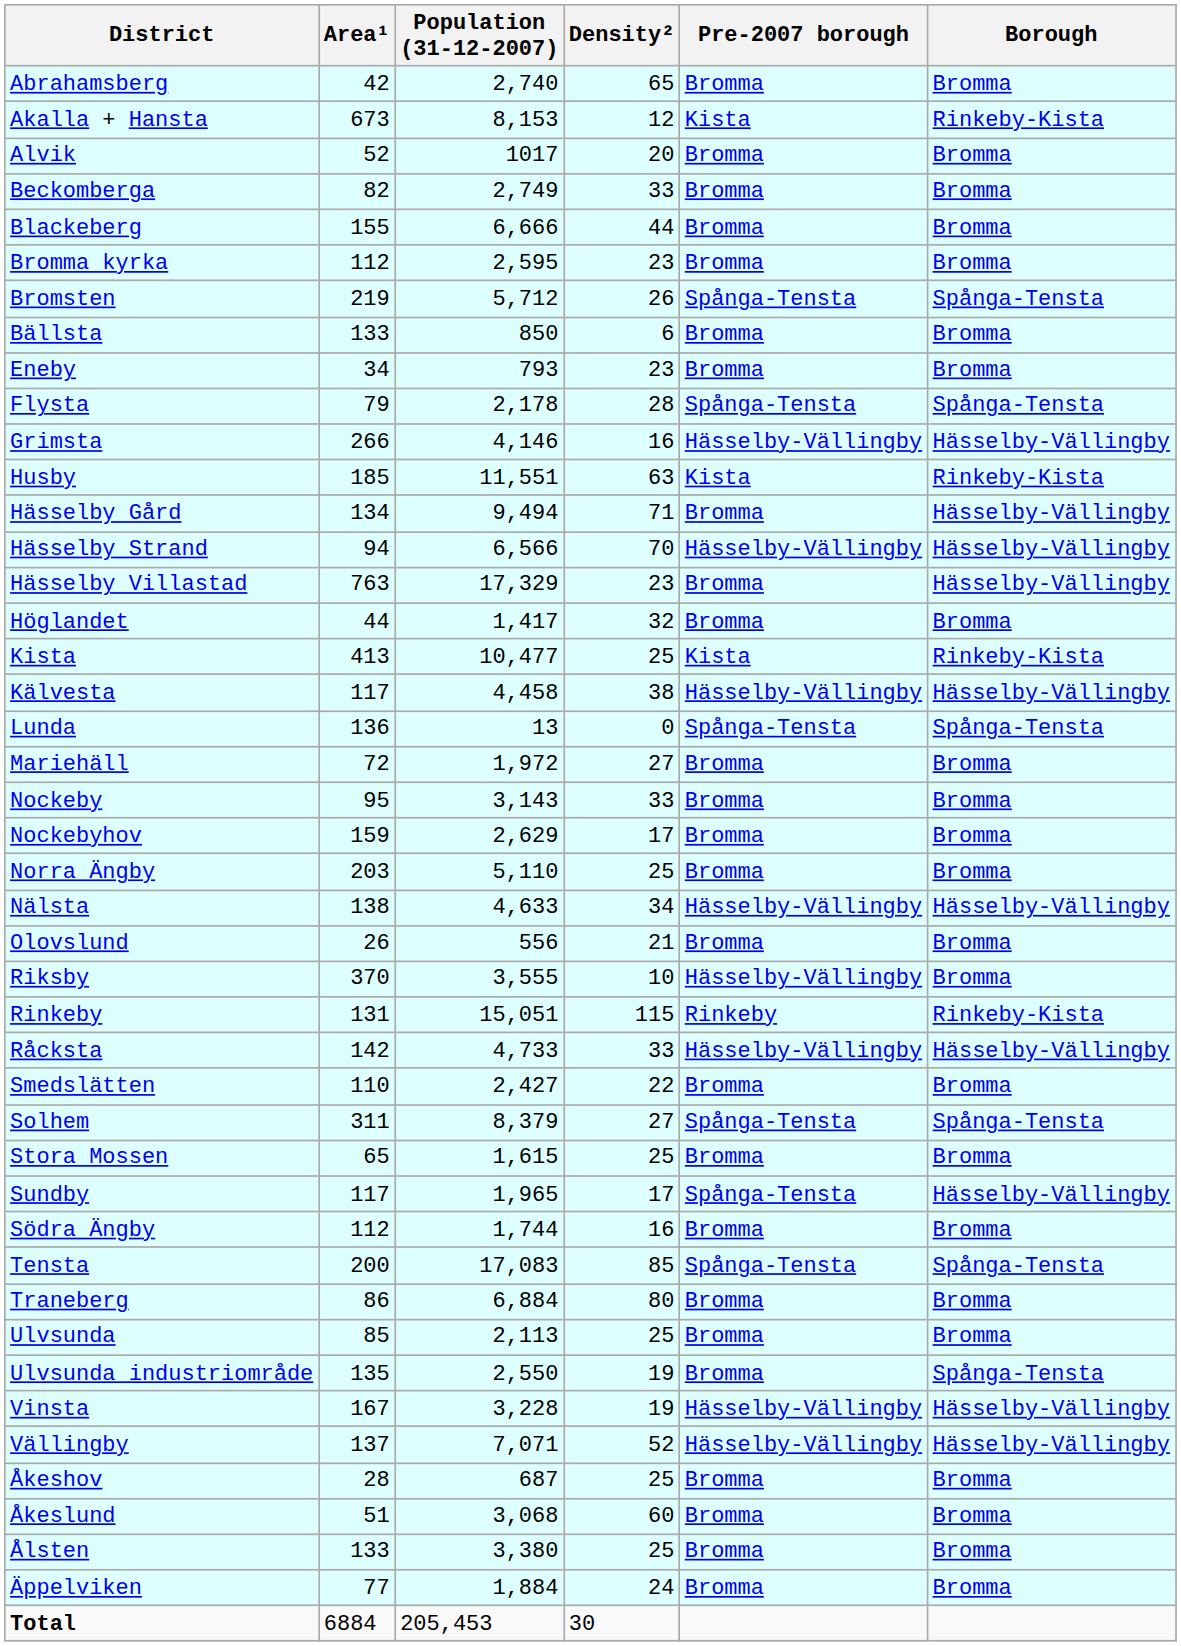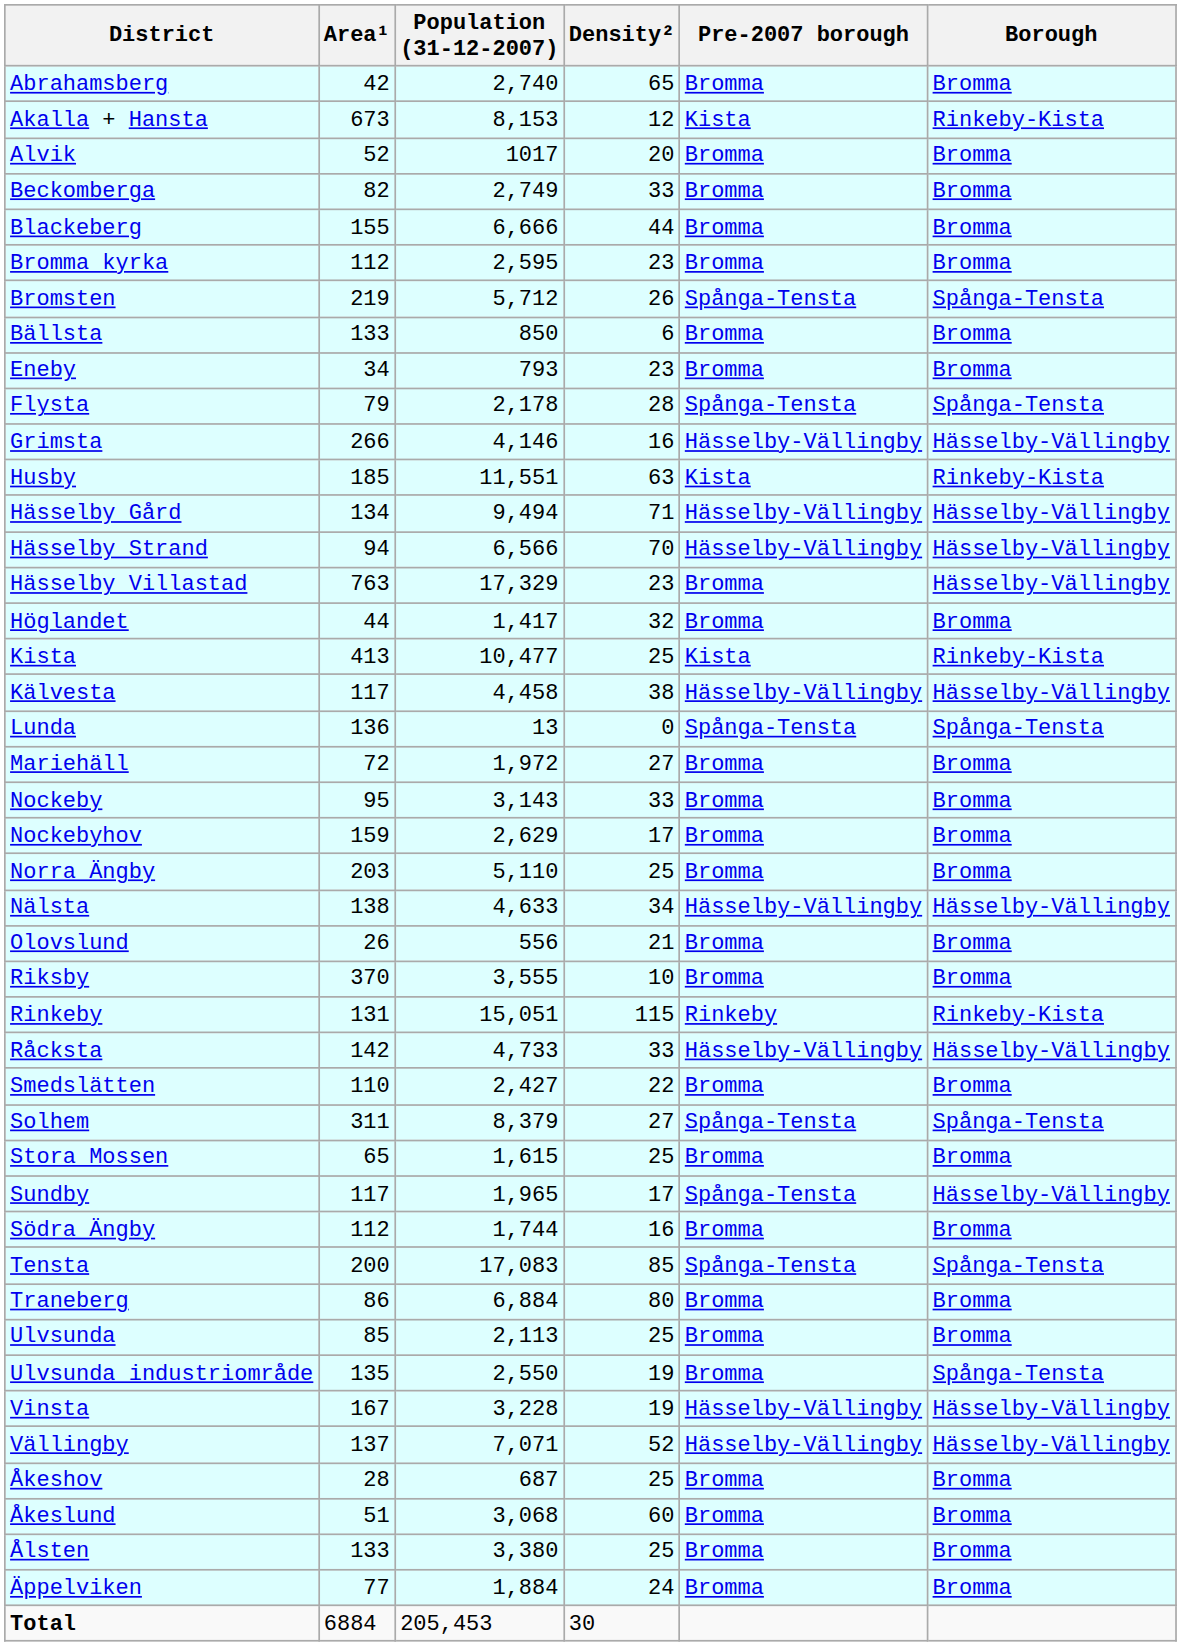 <table class=wikitable>
 <tr>
 <th>District</th>
 <th>Area¹</th>
 <th>Population<br>(31-12-2007)</th>
 <th>Density²</th>
 <th>Pre-2007 borough</th>
 <th>Borough</th>
 </tr>
 <tr align=right bgcolor=#ddffff>
 <td align=left><a href='#'>Abrahamsberg</a></td>
 <td>42</td>
 <td>2,740</td>
 <td>65</td>
 <td align=left><a href='#'>Bromma</a></td>
 <td align=left><a href='#'>Bromma</a></td>
 </tr>
 <tr align=right bgcolor=#ddffff>
 <td align=left><a href='#'>Akalla</a> + <a href='#'>Hansta</a></td>
 <td>673</td>
 <td>8,153</td>
 <td>12</td>
 <td align=left><a href='#'>Kista</a></td>
 <td align=left><a href='#'>Rinkeby-Kista</a></td>
 </tr>
 <tr align=right bgcolor=#ddffff>
 <td align=left><a href='#'>Alvik</a></td>
 <td>52</td>
 <td>1017</td>
 <td>20</td>
 <td align=left><a href='#'>Bromma</a></td>
 <td align=left><a href='#'>Bromma</a></td>
 </tr>
 <tr align=right bgcolor=#ddffff>
 <td align=left><a href='#'>Beckomberga</a></td>
 <td>82</td>
 <td>2,749</td>
 <td>33</td>
 <td align=left><a href='#'>Bromma</a></td>
 <td align=left><a href='#'>Bromma</a></td>
 </tr>
 <tr align=right bgcolor=#ddffff>
 <td align=left><a href='#'>Blackeberg</a></td>
 <td>155</td>
 <td>6,666</td>
 <td>44</td>
 <td align=left><a href='#'>Bromma</a></td>
 <td align=left><a href='#'>Bromma</a></td>
 </tr>
 <tr align=right bgcolor=#ddffff>
 <td align=left><a href='#'>Bromma kyrka</a></td>
 <td>112</td>
 <td>2,595</td>
 <td>23</td>
 <td align=left><a href='#'>Bromma</a></td>
 <td align=left><a href='#'>Bromma</a></td>
 </tr>
 <tr align=right bgcolor=#ddffff>
 <td align=left><a href='#'>Bromsten</a></td>
 <td>219</td>
 <td>5,712</td>
 <td>26</td>
 <td align=left><a href='#'>Spånga-Tensta</a></td>
 <td align=left><a href='#'>Spånga-Tensta</a></td>
 </tr>
 <tr align=right bgcolor=#ddffff>
 <td align=left><a href='#'>Bällsta</a></td>
 <td>133</td>
 <td>850</td>
 <td>6</td>
 <td align=left><a href='#'>Bromma</a></td>
 <td align=left><a href='#'>Bromma</a></td>
 </tr>
 <tr align=right bgcolor=#ddffff>
 <td align=left><a href='#'>Eneby</a></td>
 <td>34</td>
 <td>793</td>
 <td>23</td>
 <td align=left><a href='#'>Bromma</a></td>
 <td align=left><a href='#'>Bromma</a></td>
 </tr>
 <tr align=right bgcolor=#ddffff>
 <td align=left><a href='#'>Flysta</a></td>
 <td>79</td>
 <td>2,178</td>
 <td>28</td>
 <td align=left><a href='#'>Spånga-Tensta</a></td>
 <td align=left><a href='#'>Spånga-Tensta</a></td>
 </tr>
 <tr align=right bgcolor=#ddffff>
 <td align=left><a href='#'>Grimsta</a></td>
 <td>266</td>
 <td>4,146</td>
 <td>16</td>
 <td align=left><a href='#'>Hässelby-Vällingby</a></td>
 <td align=left><a href='#'>Hässelby-Vällingby</a></td>
 </tr>
 <tr align=right bgcolor=#ddffff>
 <td align=left><a href='#'>Husby</a></td>
 <td>185</td>
 <td>11,551</td>
 <td>63</td>
 <td align=left><a href='#'>Kista</a></td>
 <td align=left><a href='#'>Rinkeby-Kista</a></td>
 </tr>
 <tr align=right bgcolor=#ddffff>
 <td align=left><a href='#'>Hässelby Gård</a></td>
 <td>134</td>
 <td>9,494</td>
 <td>71</td>
-<td align=left><a href='#'>Bromma</a></td>
+<td align=left><a href='#'>Hässelby-Vällingby</a></td>
 <td align=left><a href='#'>Hässelby-Vällingby</a></td>
 </tr>
 <tr align=right bgcolor=#ddffff>
 <td align=left><a href='#'>Hässelby Strand</a></td>
 <td>94</td>
 <td>6,566</td>
 <td>70</td>
 <td align=left><a href='#'>Hässelby-Vällingby</a></td>
 <td align=left><a href='#'>Hässelby-Vällingby</a></td>
 </tr>
 <tr align=right bgcolor=#ddffff>
 <td align=left><a href='#'>Hässelby Villastad</a></td>
 <td>763</td>
 <td>17,329</td>
 <td>23</td>
 <td align=left><a href='#'>Bromma</a></td>
 <td align=left><a href='#'>Hässelby-Vällingby</a></td>
 </tr>
 <tr align=right bgcolor=#ddffff>
 <td align=left><a href='#'>Höglandet</a></td>
 <td>44</td>
 <td>1,417</td>
 <td>32</td>
 <td align=left><a href='#'>Bromma</a></td>
 <td align=left><a href='#'>Bromma</a></td>
 </tr>
 <tr align=right bgcolor=#ddffff>
 <td align=left><a href='#'>Kista</a></td>
 <td>413</td>
 <td>10,477</td>
 <td>25</td>
 <td align=left><a href='#'>Kista</a></td>
 <td align=left><a href='#'>Rinkeby-Kista</a></td>
 </tr>
 <tr align=right bgcolor=#ddffff>
 <td align=left><a href='#'>Kälvesta</a></td>
 <td>117</td>
 <td>4,458</td>
 <td>38</td>
 <td align=left><a href='#'>Hässelby-Vällingby</a></td>
 <td align=left><a href='#'>Hässelby-Vällingby</a></td>
 </tr>
 <tr align=right bgcolor=#ddffff>
 <td align=left><a href='#'>Lunda</a></td>
 <td>136</td>
 <td>13</td>
 <td>0</td>
 <td align=left><a href='#'>Spånga-Tensta</a></td>
 <td align=left><a href='#'>Spånga-Tensta</a></td>
 </tr>
 <tr align=right bgcolor=#ddffff>
 <td align=left><a href='#'>Mariehäll</a></td>
 <td>72</td>
 <td>1,972</td>
 <td>27</td>
 <td align=left><a href='#'>Bromma</a></td>
 <td align=left><a href='#'>Bromma</a></td>
 </tr>
 <tr align=right bgcolor=#ddffff>
 <td align=left><a href='#'>Nockeby</a></td>
 <td>95</td>
 <td>3,143</td>
 <td>33</td>
 <td align=left><a href='#'>Bromma</a></td>
 <td align=left><a href='#'>Bromma</a></td>
 </tr>
 <tr align=right bgcolor=#ddffff>
 <td align=left><a href='#'>Nockebyhov</a></td>
 <td>159</td>
 <td>2,629</td>
 <td>17</td>
 <td align=left><a href='#'>Bromma</a></td>
 <td align=left><a href='#'>Bromma</a></td>
 </tr>
 <tr align=right bgcolor=#ddffff>
 <td align=left><a href='#'>Norra Ängby</a></td>
 <td>203</td>
 <td>5,110</td>
 <td>25</td>
 <td align=left><a href='#'>Bromma</a></td>
 <td align=left><a href='#'>Bromma</a></td>
 </tr>
 <tr align=right bgcolor=#ddffff>
 <td align=left><a href='#'>Nälsta</a></td>
 <td>138</td>
 <td>4,633</td>
 <td>34</td>
 <td align=left><a href='#'>Hässelby-Vällingby</a></td>
 <td align=left><a href='#'>Hässelby-Vällingby</a></td>
 </tr>
 <tr align=right bgcolor=#ddffff>
 <td align=left><a href='#'>Olovslund</a></td>
 <td>26</td>
 <td>556</td>
 <td>21</td>
 <td align=left><a href='#'>Bromma</a></td>
 <td align=left><a href='#'>Bromma</a></td>
 </tr>
 <tr align=right bgcolor=#ddffff>
 <td align=left><a href='#'>Riksby</a></td>
 <td>370</td>
 <td>3,555</td>
 <td>10</td>
-<td align=left><a href='#'>Hässelby-Vällingby</a></td>
+<td align=left><a href='#'>Bromma</a></td>
 <td align=left><a href='#'>Bromma</a></td>
 </tr>
 <tr align=right bgcolor=#ddffff>
 <td align=left><a href='#'>Rinkeby</a></td>
 <td>131</td>
 <td>15,051</td>
 <td>115</td>
 <td align=left><a href='#'>Rinkeby</a></td>
 <td align=left><a href='#'>Rinkeby-Kista</a></td>
 </tr>
 <tr align=right bgcolor=#ddffff>
 <td align=left><a href='#'>Råcksta</a></td>
 <td>142</td>
 <td>4,733</td>
 <td>33</td>
 <td align=left><a href='#'>Hässelby-Vällingby</a></td>
 <td align=left><a href='#'>Hässelby-Vällingby</a></td>
 </tr>
 <tr align=right bgcolor=#ddffff>
 <td align=left><a href='#'>Smedslätten</a></td>
 <td>110</td>
 <td>2,427</td>
 <td>22</td>
 <td align=left><a href='#'>Bromma</a></td>
 <td align=left><a href='#'>Bromma</a></td>
 </tr>
 <tr align=right bgcolor=#ddffff>
 <td align=left><a href='#'>Solhem</a></td>
 <td>311</td>
 <td>8,379</td>
 <td>27</td>
 <td align=left><a href='#'>Spånga-Tensta</a></td>
 <td align=left><a href='#'>Spånga-Tensta</a></td>
 </tr>
 <tr align=right bgcolor=#ddffff>
 <td align=left><a href='#'>Stora Mossen</a></td>
 <td>65</td>
 <td>1,615</td>
 <td>25</td>
 <td align=left><a href='#'>Bromma</a></td>
 <td align=left><a href='#'>Bromma</a></td>
 </tr>
 <tr align=right bgcolor=#ddffff>
 <td align=left><a href='#'>Sundby</a></td>
 <td>117</td>
 <td>1,965</td>
 <td>17</td>
 <td align=left><a href='#'>Spånga-Tensta</a></td>
 <td align=left><a href='#'>Hässelby-Vällingby</a></td>
 </tr>
 <tr align=right bgcolor=#ddffff>
 <td align=left><a href='#'>Södra Ängby</a></td>
 <td>112</td>
 <td>1,744</td>
 <td>16</td>
 <td align=left><a href='#'>Bromma</a></td>
 <td align=left><a href='#'>Bromma</a></td>
 </tr>
 <tr align=right bgcolor=#ddffff>
 <td align=left><a href='#'>Tensta</a></td>
 <td>200</td>
 <td>17,083</td>
 <td>85</td>
 <td align=left><a href='#'>Spånga-Tensta</a></td>
 <td align=left><a href='#'>Spånga-Tensta</a></td>
 </tr>
 <tr align=right bgcolor=#ddffff>
 <td align=left><a href='#'>Traneberg</a></td>
 <td>86</td>
 <td>6,884</td>
 <td>80</td>
 <td align=left><a href='#'>Bromma</a></td>
 <td align=left><a href='#'>Bromma</a></td>
 </tr>
 <tr align=right bgcolor=#ddffff>
 <td align=left><a href='#'>Ulvsunda</a></td>
 <td>85</td>
 <td>2,113</td>
 <td>25</td>
 <td align=left><a href='#'>Bromma</a></td>
 <td align=left><a href='#'>Bromma</a></td>
 </tr>
 <tr align=right bgcolor=#ddffff>
 <td align=left><a href='#'>Ulvsunda industriområde</a></td>
 <td>135</td>
 <td>2,550</td>
 <td>19</td>
 <td align=left><a href='#'>Bromma</a></td>
 <td align=left><a href='#'>Spånga-Tensta</a></td>
 </tr>
 <tr align=right bgcolor=#ddffff>
 <td align=left><a href='#'>Vinsta</a></td>
 <td>167</td>
 <td>3,228</td>
 <td>19</td>
 <td align=left><a href='#'>Hässelby-Vällingby</a></td>
 <td align=left><a href='#'>Hässelby-Vällingby</a></td>
 </tr>
 <tr align=right bgcolor=#ddffff>
 <td align=left><a href='#'>Vällingby</a></td>
 <td>137</td>
 <td>7,071</td>
 <td>52</td>
 <td align=left><a href='#'>Hässelby-Vällingby</a></td>
 <td align=left><a href='#'>Hässelby-Vällingby</a></td>
 </tr>
 <tr align=right bgcolor=#ddffff>
 <td align=left><a href='#'>Åkeshov</a></td>
 <td>28</td>
 <td>687</td>
 <td>25</td>
 <td align=left><a href='#'>Bromma</a></td>
 <td align=left><a href='#'>Bromma</a></td>
 </tr>
 <tr align=right bgcolor=#ddffff>
 <td align=left><a href='#'>Åkeslund</a></td>
 <td>51</td>
 <td>3,068</td>
 <td>60</td>
 <td align=left><a href='#'>Bromma</a></td>
 <td align=left><a href='#'>Bromma</a></td>
 </tr>
 <tr align=right bgcolor=#ddffff>
 <td align=left><a href='#'>Ålsten</a></td>
 <td>133</td>
 <td>3,380</td>
 <td>25</td>
 <td align=left><a href='#'>Bromma</a></td>
 <td align=left><a href='#'>Bromma</a></td>
 </tr>
 <tr align=right bgcolor=#ddffff>
 <td align=left><a href='#'>Äppelviken</a></td>
 <td>77</td>
 <td>1,884</td>
 <td>24</td>
 <td align=left><a href='#'>Bromma</a></td>
 <td align=left><a href='#'>Bromma</a></td>
 </tr>
 <tr>
 <td align=left><strong>Total</strong></td>
 <td>6884</td>
 <td>205,453</td>
 <td>30</td>
 <td align=left></td>
 <td></td>
 </tr>
 </table>
